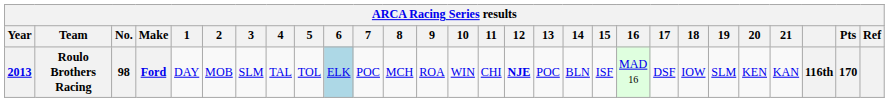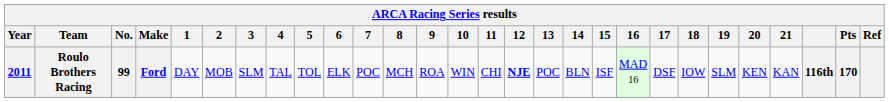 <table class="wikitable" style="text-align:center; font-size:75%">
 <tr>
 <th colspan=29><a href='#'>ARCA Racing Series</a> results</th>
 </tr>
 <tr>
 <th>Year</th>
 <th>Team</th>
 <th>No.</th>
 <th>Make</th>
 <th>1</th>
 <th>2</th>
 <th>3</th>
 <th>4</th>
 <th>5</th>
 <th>6</th>
 <th>7</th>
 <th>8</th>
 <th>9</th>
 <th>10</th>
 <th>11</th>
 <th>12</th>
 <th>13</th>
 <th>14</th>
 <th>15</th>
 <th>16</th>
 <th>17</th>
 <th>18</th>
 <th>19</th>
 <th>20</th>
 <th>21</th>
 <th></th>
 <th>Pts</th>
 <th>Ref</th>
 </tr>
 <tr>
-<th><a href='#'>2013</a></th>
+<th><a href='#'>2011</a></th>
 <th>Roulo Brothers Racing</th>
-<th>98</th>
+<th>99</th>
 <th><a href='#'>Ford</a></th>
 <td><a href='#'>DAY</a></td>
 <td><a href='#'>MOB</a></td>
 <td><a href='#'>SLM</a></td>
 <td><a href='#'>TAL</a></td>
 <td><a href='#'>TOL</a></td>
-<td style="background: lightblue;"><a href='#'>ELK</a></td>
+<td><a href='#'>ELK</a></td>
 <td><a href='#'>POC</a></td>
 <td><a href='#'>MCH</a></td>
 <td><a href='#'>ROA</a></td>
 <td><a href='#'>WIN</a></td>
 <td><a href='#'>CHI</a></td>
 <td><strong><a href='#'>NJE</a></strong></td>
 <td><a href='#'>POC</a></td>
 <td><a href='#'>BLN</a></td>
 <td><a href='#'>ISF</a></td>
 <td style="background:#DFFFDF;"><a href='#'>MAD</a><br><small>16</small></td>
 <td><a href='#'>DSF</a></td>
 <td><a href='#'>IOW</a></td>
 <td><a href='#'>SLM</a></td>
 <td><a href='#'>KEN</a></td>
 <td><a href='#'>KAN</a></td>
 <th>116th</th>
 <th>170</th>
 <th></th>
 </tr>
 </table>
